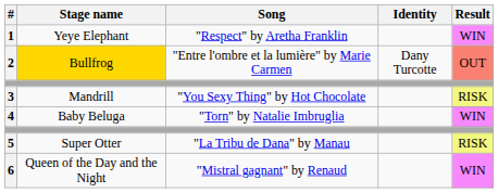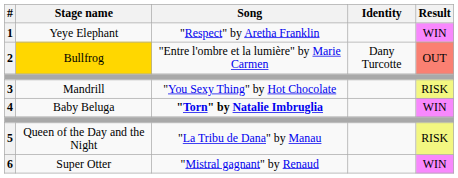 <table class="wikitable plainrowheaders" style="text-align: center">
 <tr>
 <th>#</th>
 <th>Stage name</th>
 <th>Song</th>
 <th>Identity</th>
 <th>Result</th>
 </tr>
 <tr>
 <th>1</th>
 <td>Yeye Elephant</td>
 <td>"<a href='#'>Respect</a>" by <a href='#'>Aretha Franklin</a></td>
 <td></td>
 <td bgcolor="F888FD">WIN</td>
 </tr>
 <tr>
 <th>2</th>
 <td style="background: gold;">Bullfrog</td>
 <td>"Entre l'ombre et la lumière" by <a href='#'>Marie Carmen</a></td>
 <td>Dany Turcotte</td>
 <td bgcolor="salmon">OUT</td>
 </tr>
 <tr>
 <th colspan="5" style="background:darkgrey"></th>
 </tr>
 <tr>
 <th>3</th>
 <td>Mandrill</td>
 <td>"<a href='#'>You Sexy Thing</a>" by <a href='#'>Hot Chocolate</a></td>
 <td></td>
 <td bgcolor="F3F781">RISK</td>
 </tr>
 <tr>
 <th>4</th>
 <td>Baby Beluga</td>
-<td>"<a href='#'>Torn</a>" by <a href='#'>Natalie Imbruglia</a></td>
+<td><strong>"<a href='#'>Torn</a>" by <a href='#'>Natalie Imbruglia</a></strong></td>
 <td></td>
 <td bgcolor="F888FD">WIN</td>
 </tr>
 <tr>
 <th colspan="5" style="background:darkgrey"></th>
 </tr>
 <tr>
 <th>5</th>
-<td>Super Otter</td>
+<td>Queen of the Day and the Night</td>
 <td>"<a href='#'>La Tribu de Dana</a>" by <a href='#'>Manau</a></td>
 <td></td>
 <td bgcolor="F3F781">RISK</td>
 </tr>
 <tr>
 <th>6</th>
-<td>Queen of the Day and the Night</td>
+<td>Super Otter</td>
 <td>"<a href='#'>Mistral gagnant</a>" by <a href='#'>Renaud</a></td>
 <td></td>
 <td bgcolor="F888FD">WIN</td>
 </tr>
 </table>
